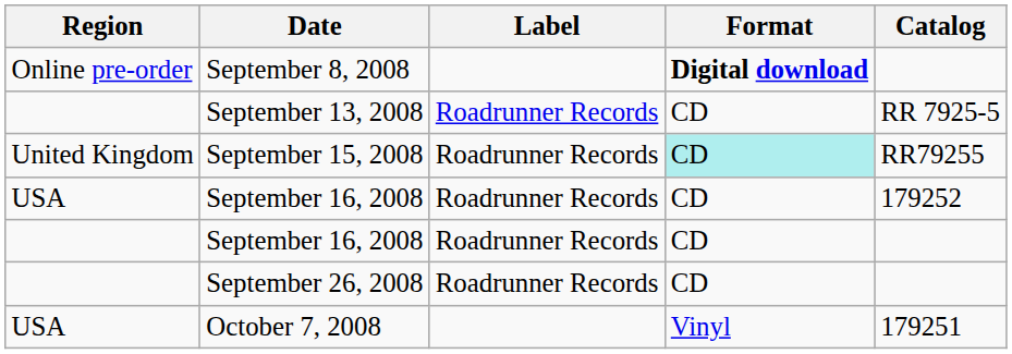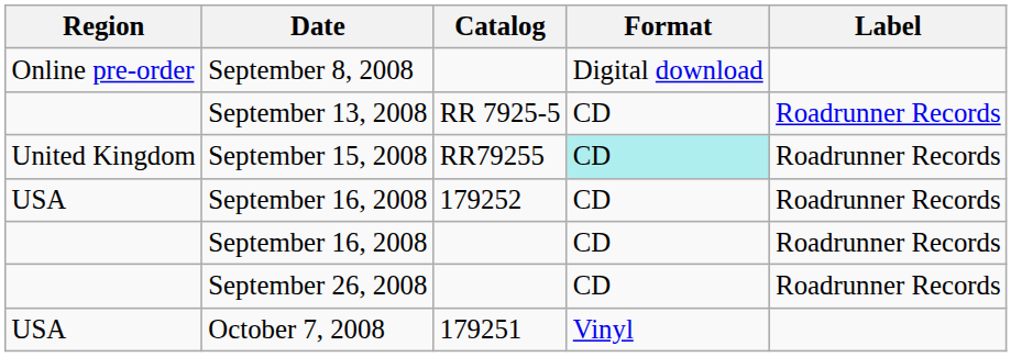 <table class="wikitable">
 <tr>
 <th>Region</th>
 <th>Date</th>
+<th>Catalog</th>
+<th>Format</th>
 <th>Label</th>
-<th>Format</th>
-<th>Catalog</th>
 </tr>
 <tr>
 <td>Online <a href='#'>pre-order</a></td>
 <td>September 8, 2008</td>
 <td></td>
-<td><strong>Digital <a href='#'>download</a></strong></td>
+<td>Digital <a href='#'>download</a></td>
 <td></td>
 </tr>
 <tr>
 <td></td>
 <td>September 13, 2008</td>
+<td>RR 7925-5</td>
+<td>CD</td>
 <td><a href='#'>Roadrunner Records</a></td>
-<td>CD</td>
-<td>RR 7925-5</td>
 </tr>
 <tr>
 <td>United Kingdom</td>
 <td>September 15, 2008</td>
+<td>RR79255</td>
+<td style="background: paleturquoise;">CD</td>
 <td>Roadrunner Records</td>
-<td style="background: paleturquoise;">CD</td>
-<td>RR79255</td>
 </tr>
 <tr>
 <td>USA</td>
 <td>September 16, 2008</td>
+<td>179252</td>
+<td>CD</td>
 <td>Roadrunner Records</td>
-<td>CD</td>
-<td>179252</td>
 </tr>
 <tr>
 <td></td>
 <td>September 16, 2008</td>
+<td></td>
+<td>CD</td>
 <td>Roadrunner Records</td>
-<td>CD</td>
-<td></td>
 </tr>
 <tr>
 <td></td>
 <td>September 26, 2008</td>
+<td></td>
+<td>CD</td>
 <td>Roadrunner Records</td>
-<td>CD</td>
-<td></td>
 </tr>
 <tr>
 <td>USA</td>
 <td>October 7, 2008</td>
+<td>179251</td>
+<td><a href='#'>Vinyl</a></td>
 <td></td>
-<td><a href='#'>Vinyl</a></td>
-<td>179251</td>
 </tr>
 </table>
